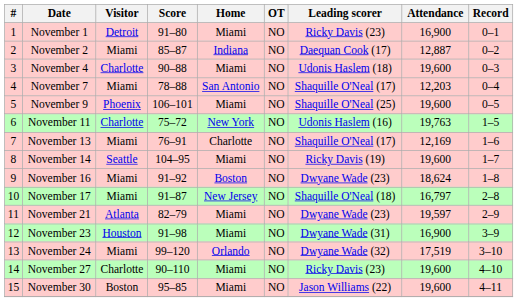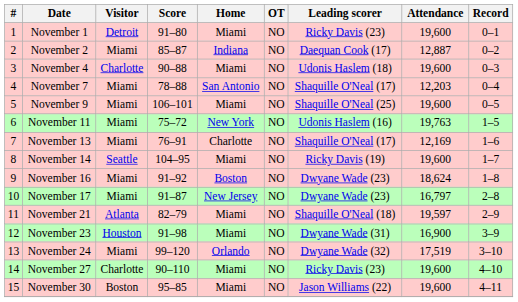 <table class="wikitable" width="80%">
 <tr bgcolor="#dddddd">
 <th>#</th>
 <th>Date</th>
 <th>Visitor</th>
 <th>Score</th>
 <th>Home</th>
 <th>OT</th>
 <th>Leading scorer</th>
 <th>Attendance</th>
 <th>Record</th>
 </tr>
 <tr align="center" bgcolor="#ffcccc">
 <td>1</td>
 <td>November 1</td>
 <td><a href='#'>Detroit</a></td>
 <td>91–80</td>
 <td>Miami</td>
 <td>NO</td>
 <td><a href='#'>Ricky Davis</a> (23)</td>
-<td>16,900</td>
+<td>19,600</td>
 <td>0–1</td>
 </tr>
 <tr align="center" bgcolor="#ffcccc">
 <td>2</td>
 <td>November 2</td>
 <td>Miami</td>
 <td>85–87</td>
 <td><a href='#'>Indiana</a></td>
 <td>NO</td>
 <td><a href='#'>Daequan Cook</a> (17)</td>
 <td>12,887</td>
 <td>0–2</td>
 </tr>
 <tr align="center" bgcolor="#ffcccc">
 <td>3</td>
 <td>November 4</td>
 <td><a href='#'>Charlotte</a></td>
 <td>90–88</td>
 <td>Miami</td>
 <td>NO</td>
 <td><a href='#'>Udonis Haslem</a> (18)</td>
 <td>19,600</td>
 <td>0–3</td>
 </tr>
 <tr align="center" bgcolor="#ffcccc">
 <td>4</td>
 <td>November 7</td>
 <td>Miami</td>
 <td>78–88</td>
 <td><a href='#'>San Antonio</a></td>
 <td>NO</td>
 <td><a href='#'>Shaquille O'Neal</a> (17)</td>
 <td>12,203</td>
 <td>0–4</td>
 </tr>
 <tr align="center" bgcolor="#ffcccc">
 <td>5</td>
 <td>November 9</td>
-<td><a href='#'>Phoenix</a></td>
+<td>Miami</td>
 <td>106–101</td>
 <td>Miami</td>
 <td>NO</td>
 <td><a href='#'>Shaquille O'Neal</a> (25)</td>
 <td>19,600</td>
 <td>0–5</td>
 </tr>
 <tr align="center" bgcolor="#bbffbb">
 <td>6</td>
 <td>November 11</td>
-<td><a href='#'>Charlotte</a></td>
+<td>Miami</td>
 <td>75–72</td>
 <td><a href='#'>New York</a></td>
 <td>NO</td>
 <td><a href='#'>Udonis Haslem</a> (16)</td>
 <td>19,763</td>
 <td>1–5</td>
 </tr>
 <tr align="center" bgcolor="#ffcccc">
 <td>7</td>
 <td>November 13</td>
 <td>Miami</td>
 <td>76–91</td>
 <td>Charlotte</td>
 <td>NO</td>
 <td><a href='#'>Shaquille O'Neal</a> (17)</td>
 <td>12,169</td>
 <td>1–6</td>
 </tr>
 <tr align="center" bgcolor="#ffcccc">
 <td>8</td>
 <td>November 14</td>
 <td><a href='#'>Seattle</a></td>
 <td>104–95</td>
 <td>Miami</td>
 <td>NO</td>
 <td><a href='#'>Ricky Davis</a> (19)</td>
 <td>19,600</td>
 <td>1–7</td>
 </tr>
 <tr align="center" bgcolor="#ffcccc">
 <td>9</td>
 <td>November 16</td>
 <td>Miami</td>
 <td>91–92</td>
 <td><a href='#'>Boston</a></td>
 <td>NO</td>
 <td><a href='#'>Dwyane Wade</a> (23)</td>
 <td>18,624</td>
 <td>1–8</td>
 </tr>
 <tr align="center" bgcolor="#bbffbb">
 <td>10</td>
 <td>November 17</td>
 <td>Miami</td>
 <td>91–87</td>
 <td><a href='#'>New Jersey</a></td>
 <td>NO</td>
-<td><a href='#'>Shaquille O'Neal</a> (18)</td>
+<td><a href='#'>Dwyane Wade</a> (23)</td>
 <td>16,797</td>
 <td>2–8</td>
 </tr>
 <tr align="center" bgcolor="#ffcccc">
 <td>11</td>
 <td>November 21</td>
 <td><a href='#'>Atlanta</a></td>
 <td>82–79</td>
 <td>Miami</td>
 <td>NO</td>
-<td><a href='#'>Dwyane Wade</a> (23)</td>
+<td><a href='#'>Shaquille O'Neal</a> (18)</td>
 <td>19,597</td>
 <td>2–9</td>
 </tr>
 <tr align="center" bgcolor="#bbffbb">
 <td>12</td>
 <td>November 23</td>
 <td><a href='#'>Houston</a></td>
 <td>91–98</td>
 <td>Miami</td>
 <td>NO</td>
 <td><a href='#'>Dwyane Wade</a> (31)</td>
 <td>16,900</td>
 <td>3–9</td>
 </tr>
 <tr align="center" bgcolor="#ffcccc">
 <td>13</td>
 <td>November 24</td>
 <td>Miami</td>
 <td>99–120</td>
 <td><a href='#'>Orlando</a></td>
 <td>NO</td>
 <td><a href='#'>Dwyane Wade</a> (32)</td>
 <td>17,519</td>
 <td>3–10</td>
 </tr>
 <tr align="center" bgcolor="#bbffbb">
 <td>14</td>
 <td>November 27</td>
 <td>Charlotte</td>
 <td>90–110</td>
 <td>Miami</td>
 <td>NO</td>
 <td><a href='#'>Ricky Davis</a> (23)</td>
 <td>19,600</td>
 <td>4–10</td>
 </tr>
 <tr align="center" bgcolor="#ffcccc">
 <td>15</td>
 <td>November 30</td>
 <td>Boston</td>
 <td>95–85</td>
 <td>Miami</td>
 <td>NO</td>
 <td><a href='#'>Jason Williams</a> (22)</td>
 <td>19,600</td>
 <td>4–11</td>
 </tr>
 <tr align="center">
 </tr>
 </table>
